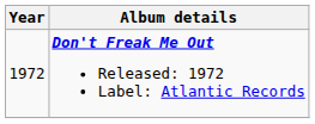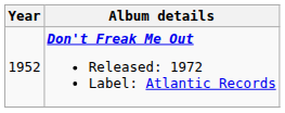 <table class="wikitable">
 <tr>
 <th>Year</th>
 <th>Album details</th>
 </tr>
 <tr>
-<td>1972</td>
+<td>1952</td>
 <td><strong><em><a href='#'>Don't Freak Me Out</a></em></strong><br><ul><li>Released: 1972</li><li>Label: <a href='#'>Atlantic Records</a></li></ul></td>
 </tr>
 <tr>
 </tr>
 </table>
